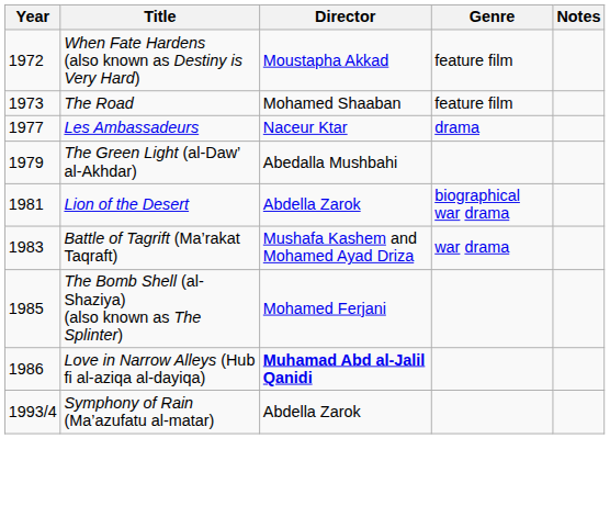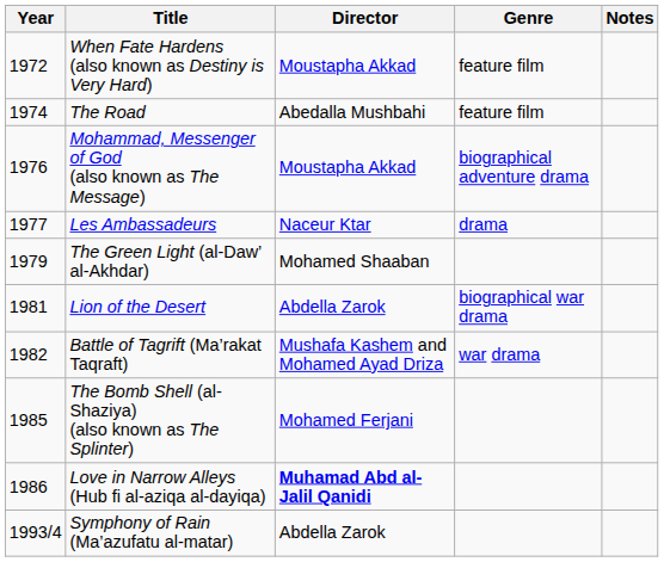 <table class="wikitable sortable">
 <tr>
 <th>Year</th>
 <th>Title</th>
 <th>Director</th>
 <th>Genre</th>
 <th class="unsortable">Notes</th>
 </tr>
 <tr>
 <td>1972</td>
 <td><em>When Fate Hardens</em><br>(also known as <em>Destiny is Very Hard</em>)</td>
 <td><a href='#'>Moustapha Akkad</a></td>
 <td>feature film</td>
 <td></td>
 </tr>
 <tr>
-<td>1973</td>
+<td>1974</td>
 <td><em>The Road</em></td>
-<td>Mohamed Shaaban</td>
+<td>Abedalla Mushbahi</td>
 <td>feature film</td>
+<td></td>
+</tr>
+<tr>
+<td>1976</td>
+<td><em><a href='#'>Mohammad, Messenger of God</a></em><br>(also known as <em>The Message</em>)</td>
+<td><a href='#'>Moustapha Akkad</a></td>
+<td><a href='#'>biographical</a> <a href='#'>adventure</a> <a href='#'>drama</a></td>
 <td></td>
 </tr>
 <tr>
 <td>1977</td>
 <td><em><a href='#'>Les Ambassadeurs</a></em></td>
 <td><a href='#'>Naceur Ktar</a></td>
 <td><a href='#'>drama</a></td>
 <td></td>
 </tr>
 <tr>
 <td>1979</td>
 <td><em>The Green Light</em> (al-Daw’ al-Akhdar)</td>
-<td>Abedalla Mushbahi</td>
+<td>Mohamed Shaaban</td>
 <td></td>
 <td></td>
 </tr>
 <tr>
 <td>1981</td>
 <td><em><a href='#'>Lion of the Desert</a></em></td>
 <td><a href='#'>Abdella Zarok</a></td>
 <td><a href='#'>biographical</a> <a href='#'>war</a> <a href='#'>drama</a></td>
 <td></td>
 </tr>
 <tr>
-<td>1983</td>
+<td>1982</td>
 <td><em>Battle of Tagrift</em> (Ma’rakat Taqraft)</td>
 <td><a href='#'>Mushafa Kashem</a> and <a href='#'>Mohamed Ayad Driza</a></td>
 <td><a href='#'>war</a> <a href='#'>drama</a></td>
 <td></td>
 </tr>
 <tr>
 <td>1985</td>
 <td><em>The Bomb Shell</em> (al-Shaziya)<br>(also known as <em>The Splinter</em>)</td>
 <td><a href='#'>Mohamed Ferjani</a></td>
 <td></td>
 <td></td>
 </tr>
 <tr>
 <td>1986</td>
 <td><em>Love in Narrow Alleys</em> (Hub fi al-aziqa al-dayiqa)</td>
 <td><strong><a href='#'>Muhamad Abd al-Jalil Qanidi</a></strong></td>
 <td></td>
 <td></td>
 </tr>
 <tr>
 <td>1993/4</td>
 <td><em>Symphony of Rain</em> (Ma’azufatu al-matar)</td>
 <td>Abdella Zarok</td>
 <td></td>
 <td></td>
 </tr>
 </table>
